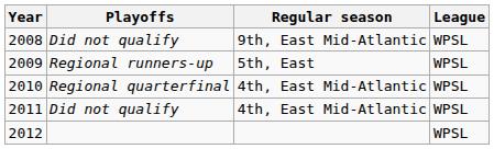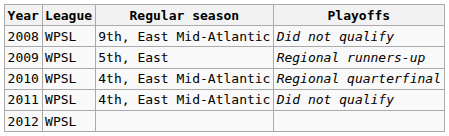 <table class="wikitable">
 <tr>
 <th>Year</th>
+<th>League</th>
+<th>Regular season</th>
 <th>Playoffs</th>
-<th>Regular season</th>
-<th>League</th>
 </tr>
 <tr>
 <td>2008</td>
+<td>WPSL</td>
+<td>9th, East Mid-Atlantic</td>
 <td><em>Did not qualify</em></td>
-<td>9th, East Mid-Atlantic</td>
-<td>WPSL</td>
 </tr>
 <tr>
 <td>2009</td>
+<td>WPSL</td>
+<td>5th, East</td>
 <td><em>Regional runners-up</em></td>
-<td>5th, East</td>
-<td>WPSL</td>
 </tr>
 <tr>
 <td>2010</td>
+<td>WPSL</td>
+<td>4th, East Mid-Atlantic</td>
 <td><em>Regional quarterfinal</em></td>
-<td>4th, East Mid-Atlantic</td>
-<td>WPSL</td>
 </tr>
 <tr>
 <td>2011</td>
+<td>WPSL</td>
+<td>4th, East Mid-Atlantic</td>
 <td><em>Did not qualify</em></td>
-<td>4th, East Mid-Atlantic</td>
-<td>WPSL</td>
 </tr>
 <tr>
 <td>2012</td>
+<td>WPSL</td>
 <td></td>
 <td></td>
-<td>WPSL</td>
 </tr>
 </table>
